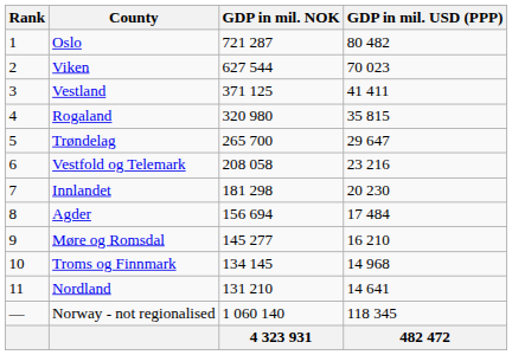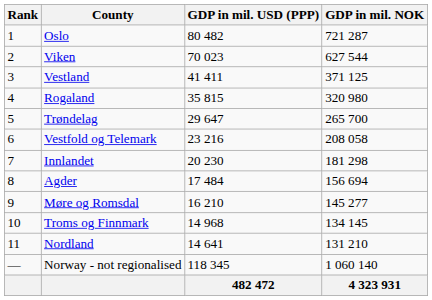 <table class="wikitable sortable">
 <tr>
 <th>Rank</th>
 <th>County</th>
+<th>GDP in mil. USD (PPP)</th>
 <th>GDP in mil. NOK</th>
-<th>GDP in mil. USD (PPP)</th>
 </tr>
 <tr>
 <td>1</td>
 <td><a href='#'>Oslo</a></td>
+<td>80 482</td>
 <td>721 287</td>
-<td>80 482</td>
 </tr>
 <tr>
 <td>2</td>
 <td><a href='#'>Viken</a></td>
+<td>70 023</td>
 <td>627 544</td>
-<td>70 023</td>
 </tr>
 <tr>
 <td>3</td>
 <td><a href='#'>Vestland</a></td>
+<td>41 411</td>
 <td>371 125</td>
-<td>41 411</td>
 </tr>
 <tr>
 <td>4</td>
 <td><a href='#'>Rogaland</a></td>
+<td>35 815</td>
 <td>320 980</td>
-<td>35 815</td>
 </tr>
 <tr>
 <td>5</td>
 <td><a href='#'>Trøndelag</a></td>
+<td>29 647</td>
 <td>265 700</td>
-<td>29 647</td>
 </tr>
 <tr>
 <td>6</td>
 <td><a href='#'>Vestfold og Telemark</a></td>
+<td>23 216</td>
 <td>208 058</td>
-<td>23 216</td>
 </tr>
 <tr>
 <td>7</td>
 <td><a href='#'>Innlandet</a></td>
+<td>20 230</td>
 <td>181 298</td>
-<td>20 230</td>
 </tr>
 <tr>
 <td>8</td>
 <td><a href='#'>Agder</a></td>
+<td>17 484</td>
 <td>156 694</td>
-<td>17 484</td>
 </tr>
 <tr>
 <td>9</td>
 <td><a href='#'>Møre og Romsdal</a></td>
+<td>16 210</td>
 <td>145 277</td>
-<td>16 210</td>
 </tr>
 <tr>
 <td>10</td>
 <td><a href='#'>Troms og Finnmark</a></td>
+<td>14 968</td>
 <td>134 145</td>
-<td>14 968</td>
 </tr>
 <tr>
 <td>11</td>
 <td><a href='#'>Nordland</a></td>
+<td>14 641</td>
 <td>131 210</td>
-<td>14 641</td>
 </tr>
 <tr>
 <td>—</td>
 <td>Norway - not regionalised</td>
+<td>118 345</td>
 <td>1 060 140</td>
-<td>118 345</td>
 </tr>
 <tr>
 <th></th>
 <th></th>
+<th>482 472</th>
 <th>4 323 931</th>
-<th>482 472</th>
 </tr>
 </table>
